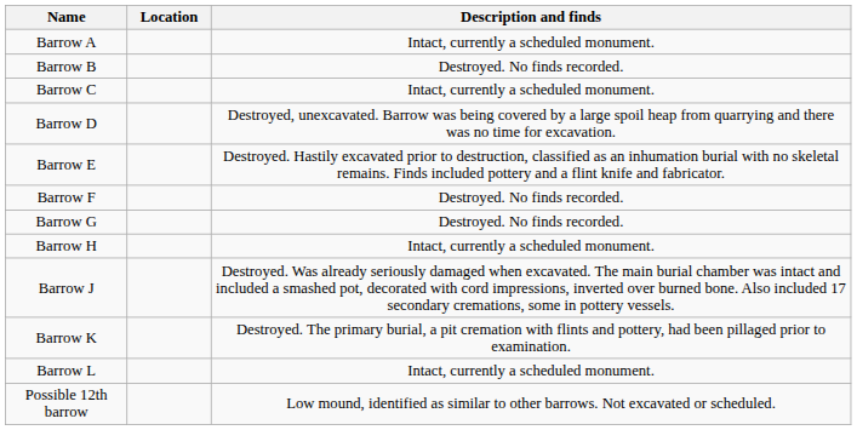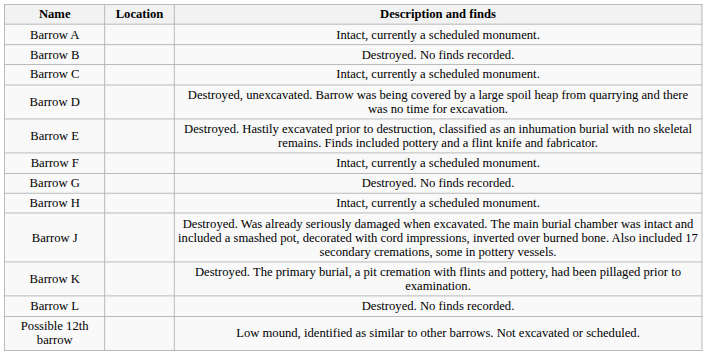 <table class="wikitable sortable" style="text-align:center;width:100%" border="1">
 <tr>
 <th scope="col" style="width:120px;">Name</th>
 <th scope="col" style="width:80px;">Location</th>
 <th scope="col" class="unsortable">Description and finds</th>
 </tr>
 <tr !scope="row">
 <td>Barrow A</td>
 <td><br></td>
 <td>Intact, currently a scheduled monument.</td>
 </tr>
 <tr !scope="row">
 <td>Barrow B</td>
 <td><br></td>
 <td>Destroyed. No finds recorded.</td>
 </tr>
 <tr !scope="row">
 <td>Barrow C</td>
 <td><br></td>
 <td>Intact, currently a scheduled monument.</td>
 </tr>
 <tr !scope="row">
 <td>Barrow D</td>
 <td><br></td>
 <td>Destroyed, unexcavated. Barrow was being covered by a large spoil heap from quarrying and there was no time for excavation.</td>
 </tr>
 <tr !scope="row">
 <td>Barrow E</td>
 <td><br></td>
 <td>Destroyed. Hastily excavated prior to destruction, classified as an inhumation burial with no skeletal remains. Finds included pottery and a flint knife and fabricator.</td>
 </tr>
 <tr !scope="row">
 <td>Barrow F</td>
 <td><br></td>
-<td>Destroyed. No finds recorded.</td>
+<td>Intact, currently a scheduled monument.</td>
 </tr>
 <tr !scope="row">
 <td>Barrow G</td>
 <td><br></td>
 <td>Destroyed. No finds recorded.</td>
 </tr>
 <tr !scope="row">
 <td>Barrow H</td>
 <td><br></td>
 <td>Intact, currently a scheduled monument.</td>
 </tr>
 <tr !scope="row">
 <td>Barrow J</td>
 <td><br></td>
 <td>Destroyed. Was already seriously damaged when excavated. The main burial chamber was intact and included a smashed pot, decorated with cord impressions, inverted over burned bone. Also included 17 secondary cremations, some in pottery vessels.</td>
 </tr>
 <tr !scope="row">
 <td>Barrow K</td>
 <td><br></td>
 <td>Destroyed. The primary burial, a pit cremation with flints and pottery, had been pillaged prior to examination.</td>
 </tr>
 <tr !scope="row">
 <td>Barrow L</td>
 <td><br></td>
-<td>Intact, currently a scheduled monument.</td>
+<td>Destroyed. No finds recorded.</td>
 </tr>
 <tr !scope="row">
 <td>Possible 12th barrow</td>
 <td><br></td>
 <td>Low mound, identified as similar to other barrows. Not excavated or scheduled.</td>
 </tr>
 </table>
